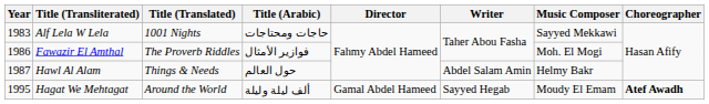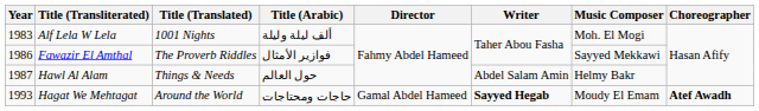 <table class="wikitable">
 <tr>
 <th>Year</th>
 <th>Title (Transliterated)</th>
 <th>Title (Translated)</th>
 <th>Title (Arabic)</th>
 <th>Director</th>
 <th>Writer</th>
 <th>Music Composer</th>
 <th>Choreographer</th>
 </tr>
 <tr>
 <td>1983</td>
 <td><em>Alf Lela W Lela</em></td>
 <td><em>1001 Nights</em></td>
-<td>حاجات ومحتاجات</td>
+<td>ألف ليلة وليلة</td>
 <td rowspan="3">Fahmy Abdel Hameed</td>
 <td rowspan="2">Taher Abou Fasha</td>
-<td>Sayyed Mekkawi</td>
+<td>Moh. El Mogi</td>
 <td Rowspan="3">Hasan Afify</td>
 </tr>
 <tr>
 <td>1986</td>
 <td><a href='#'><em>Fawazir El Amthal</em></a></td>
 <td><em>The Proverb Riddles</em></td>
 <td>فوازير الأمثال</td>
-<td>Moh. El Mogi</td>
+<td>Sayyed Mekkawi</td>
 </tr>
 <tr>
 <td>1987</td>
 <td><em>Hawl Al Alam</em></td>
 <td><em>Things & Needs</em></td>
 <td>حول العالم</td>
 <td>Abdel Salam Amin</td>
 <td>Helmy Bakr</td>
 </tr>
 <tr>
-<td>1995</td>
+<td>1993</td>
 <td><em>Hagat We Mehtagat</em></td>
 <td><em>Around the World</em></td>
-<td>ألف ليلة وليلة</td>
+<td>حاجات ومحتاجات</td>
 <td>Gamal Abdel Hameed</td>
-<td>Sayyed Hegab</td>
+<td><strong>Sayyed Hegab</strong></td>
 <td>Moudy El Emam</td>
 <td><strong>Atef Awadh</strong></td>
 </tr>
 </table>
